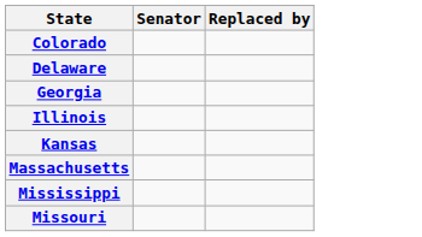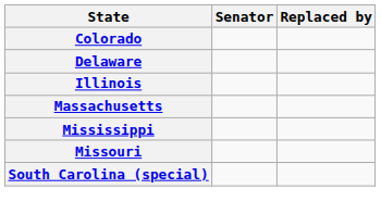 <table class="wikitable sortable plainrowheaders">
 <tr>
 <th scope="col">State</th>
 <th scope="col">Senator</th>
 <th scope="col">Replaced by</th>
 </tr>
 <tr>
 <th><a href='#'>Colorado</a></th>
 <td></td>
 <td></td>
 </tr>
 <tr>
 <th><a href='#'>Delaware</a></th>
 <td></td>
 <td></td>
 </tr>
 <tr>
-<th><a href='#'>Georgia</a></th>
-<td></td>
-<td></td>
-</tr>
-<tr>
 <th><a href='#'>Illinois</a></th>
-<td></td>
-<td></td>
-</tr>
-<tr>
-<th><a href='#'>Kansas</a></th>
 <td></td>
 <td></td>
 </tr>
 <tr>
 <th><a href='#'>Massachusetts</a></th>
 <td></td>
 <td></td>
 </tr>
 <tr>
 <th><a href='#'>Mississippi</a></th>
 <td></td>
 <td></td>
 </tr>
 <tr>
 <th><a href='#'>Missouri</a></th>
 <td></td>
 <td></td>
 </tr>
+<tr>
+<th><a href='#'>South Carolina (special)</a></th>
+<td></td>
+<td></td>
+</tr>
 </table>
